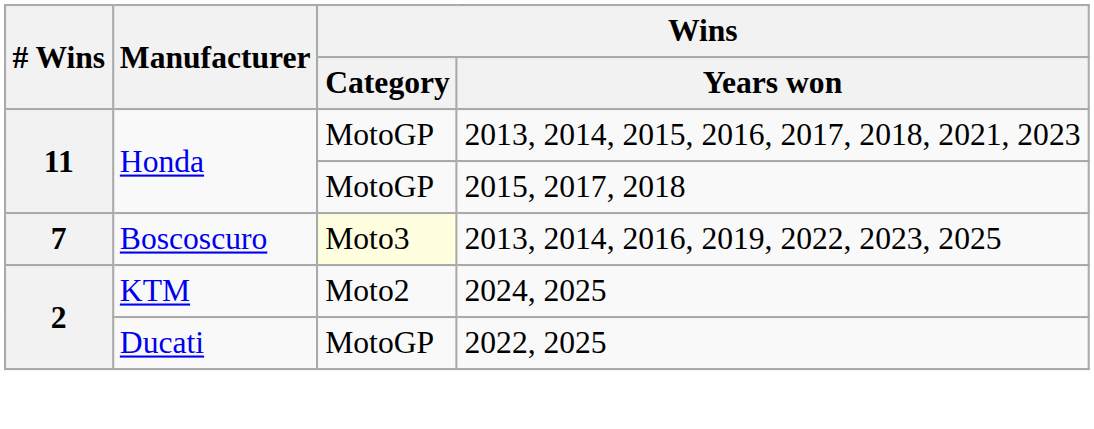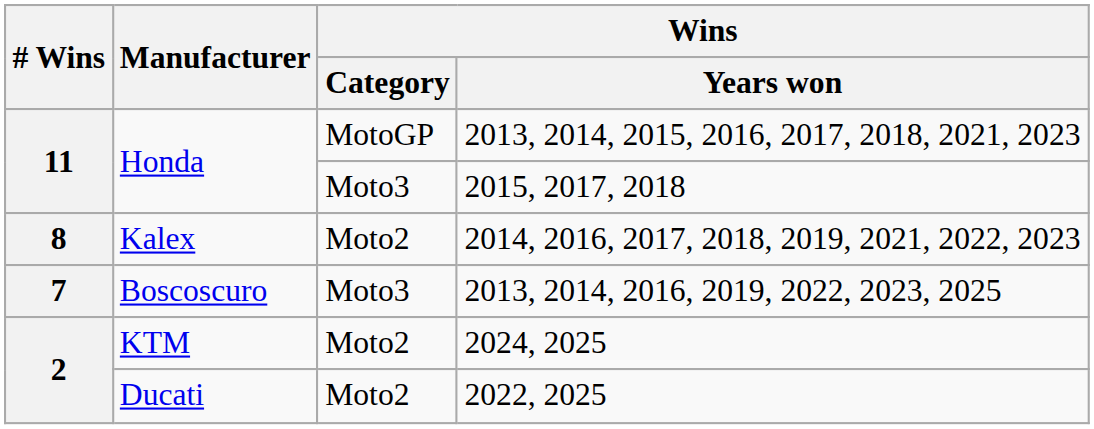 <table class="wikitable" style="font-size: 95%;">
 <tr>
 <th rowspan=2># Wins</th>
 <th rowspan=2>Manufacturer</th>
 <th colspan=2>Wins</th>
 </tr>
 <tr>
 <th>Category</th>
 <th>Years won</th>
 </tr>
 <tr>
 <th rowspan=2>11</th>
 <td rowspan=2> <a href='#'>Honda</a></td>
 <td>MotoGP</td>
 <td>2013, 2014, 2015, 2016, 2017, 2018, 2021, 2023</td>
 </tr>
 <tr>
-<td>MotoGP</td>
+<td>Moto3</td>
 <td>2015, 2017, 2018</td>
+</tr>
+<tr>
+<th>8</th>
+<td> <a href='#'>Kalex</a></td>
+<td>Moto2</td>
+<td>2014, 2016, 2017, 2018, 2019, 2021, 2022, 2023</td>
 </tr>
 <tr>
 <th>7</th>
 <td> <a href='#'>Boscoscuro</a></td>
-<td style="background: lightyellow;">Moto3</td>
+<td>Moto3</td>
 <td>2013, 2014, 2016, 2019, 2022, 2023, 2025</td>
 </tr>
 <tr>
 <th rowspan=2>2</th>
 <td> <a href='#'>KTM</a></td>
 <td>Moto2</td>
 <td>2024, 2025</td>
 </tr>
 <tr>
 <td> <a href='#'>Ducati</a></td>
-<td>MotoGP</td>
+<td>Moto2</td>
 <td>2022, 2025</td>
 </tr>
 </table>
